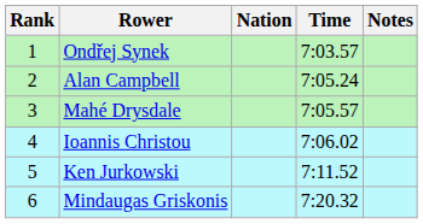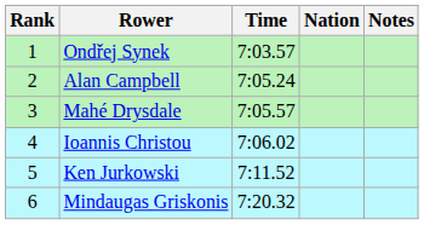 <table class="wikitable sortable" style="text-align:center">
 <tr>
 <th>Rank</th>
 <th>Rower</th>
+<th>Time</th>
 <th>Nation</th>
-<th>Time</th>
 <th>Notes</th>
 </tr>
 <tr bgcolor=bbf3bb>
 <td>1</td>
 <td align=left><a href='#'>Ondřej Synek</a></td>
+<td>7:03.57</td>
 <td align=left></td>
-<td>7:03.57</td>
 <td></td>
 </tr>
 <tr bgcolor=bbf3bb>
 <td>2</td>
 <td align=left><a href='#'>Alan Campbell</a></td>
+<td>7:05.24</td>
 <td align=left></td>
-<td>7:05.24</td>
 <td></td>
 </tr>
 <tr bgcolor=bbf3bb>
 <td>3</td>
 <td align=left><a href='#'>Mahé Drysdale</a></td>
+<td>7:05.57</td>
 <td align=left></td>
-<td>7:05.57</td>
 <td></td>
 </tr>
 <tr bgcolor=bbf9ff>
 <td>4</td>
 <td align=left><a href='#'>Ioannis Christou</a></td>
+<td>7:06.02</td>
 <td align=left></td>
-<td>7:06.02</td>
 <td></td>
 </tr>
 <tr bgcolor=bbf9ff>
 <td>5</td>
 <td align=left><a href='#'>Ken Jurkowski</a></td>
+<td>7:11.52</td>
 <td align=left></td>
-<td>7:11.52</td>
 <td></td>
 </tr>
 <tr bgcolor=bbf9ff>
 <td>6</td>
 <td align=left><a href='#'>Mindaugas Griskonis</a></td>
+<td>7:20.32</td>
 <td align=left></td>
-<td>7:20.32</td>
 <td></td>
 </tr>
 </table>
